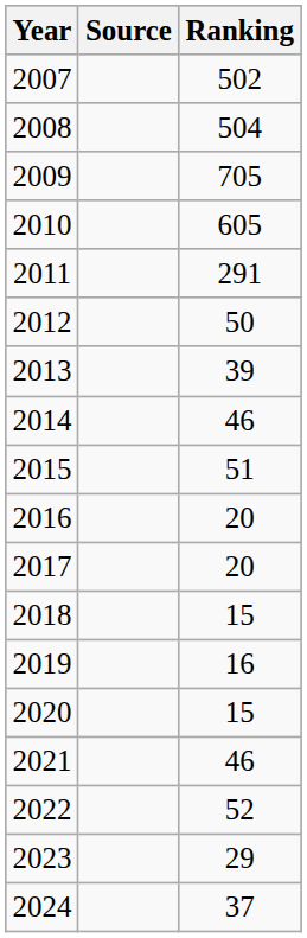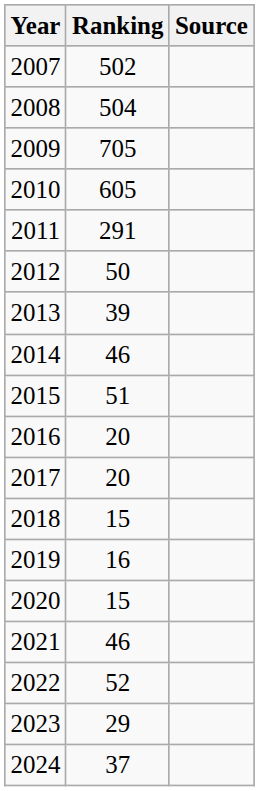 <table class="wikitable" style="text-align:center; font-size: 95%;">
 <tr>
 <th>Year</th>
+<th>Ranking</th>
 <th>Source</th>
-<th>Ranking</th>
 </tr>
 <tr>
 <td>2007</td>
+<td>502</td>
 <td></td>
-<td>502</td>
 </tr>
 <tr>
 <td>2008</td>
+<td>504</td>
 <td></td>
-<td>504</td>
 </tr>
 <tr>
 <td>2009</td>
+<td>705</td>
 <td></td>
-<td>705</td>
 </tr>
 <tr>
 <td>2010</td>
+<td>605</td>
 <td></td>
-<td>605</td>
 </tr>
 <tr>
 <td>2011</td>
+<td>291</td>
 <td></td>
-<td>291</td>
 </tr>
 <tr>
 <td>2012</td>
+<td>50</td>
 <td></td>
-<td>50</td>
 </tr>
 <tr>
 <td>2013</td>
+<td>39</td>
 <td></td>
-<td>39</td>
 </tr>
 <tr>
 <td>2014</td>
+<td>46</td>
 <td></td>
-<td>46</td>
 </tr>
 <tr>
 <td>2015</td>
+<td>51</td>
 <td></td>
-<td>51</td>
 </tr>
 <tr>
 <td>2016</td>
+<td>20</td>
 <td></td>
-<td>20</td>
 </tr>
 <tr>
 <td>2017</td>
+<td>20</td>
 <td></td>
-<td>20</td>
 </tr>
 <tr>
 <td>2018</td>
+<td>15</td>
 <td></td>
-<td>15</td>
 </tr>
 <tr>
 <td>2019</td>
+<td>16</td>
 <td></td>
-<td>16</td>
 </tr>
 <tr>
 <td>2020</td>
+<td>15</td>
 <td></td>
-<td>15</td>
 </tr>
 <tr>
 <td>2021</td>
+<td>46</td>
 <td></td>
-<td>46</td>
 </tr>
 <tr>
 <td>2022</td>
+<td>52</td>
 <td></td>
-<td>52</td>
 </tr>
 <tr>
 <td>2023</td>
+<td>29</td>
 <td></td>
-<td>29</td>
 </tr>
 <tr>
 <td>2024</td>
+<td>37</td>
 <td></td>
-<td>37</td>
 </tr>
 </table>
